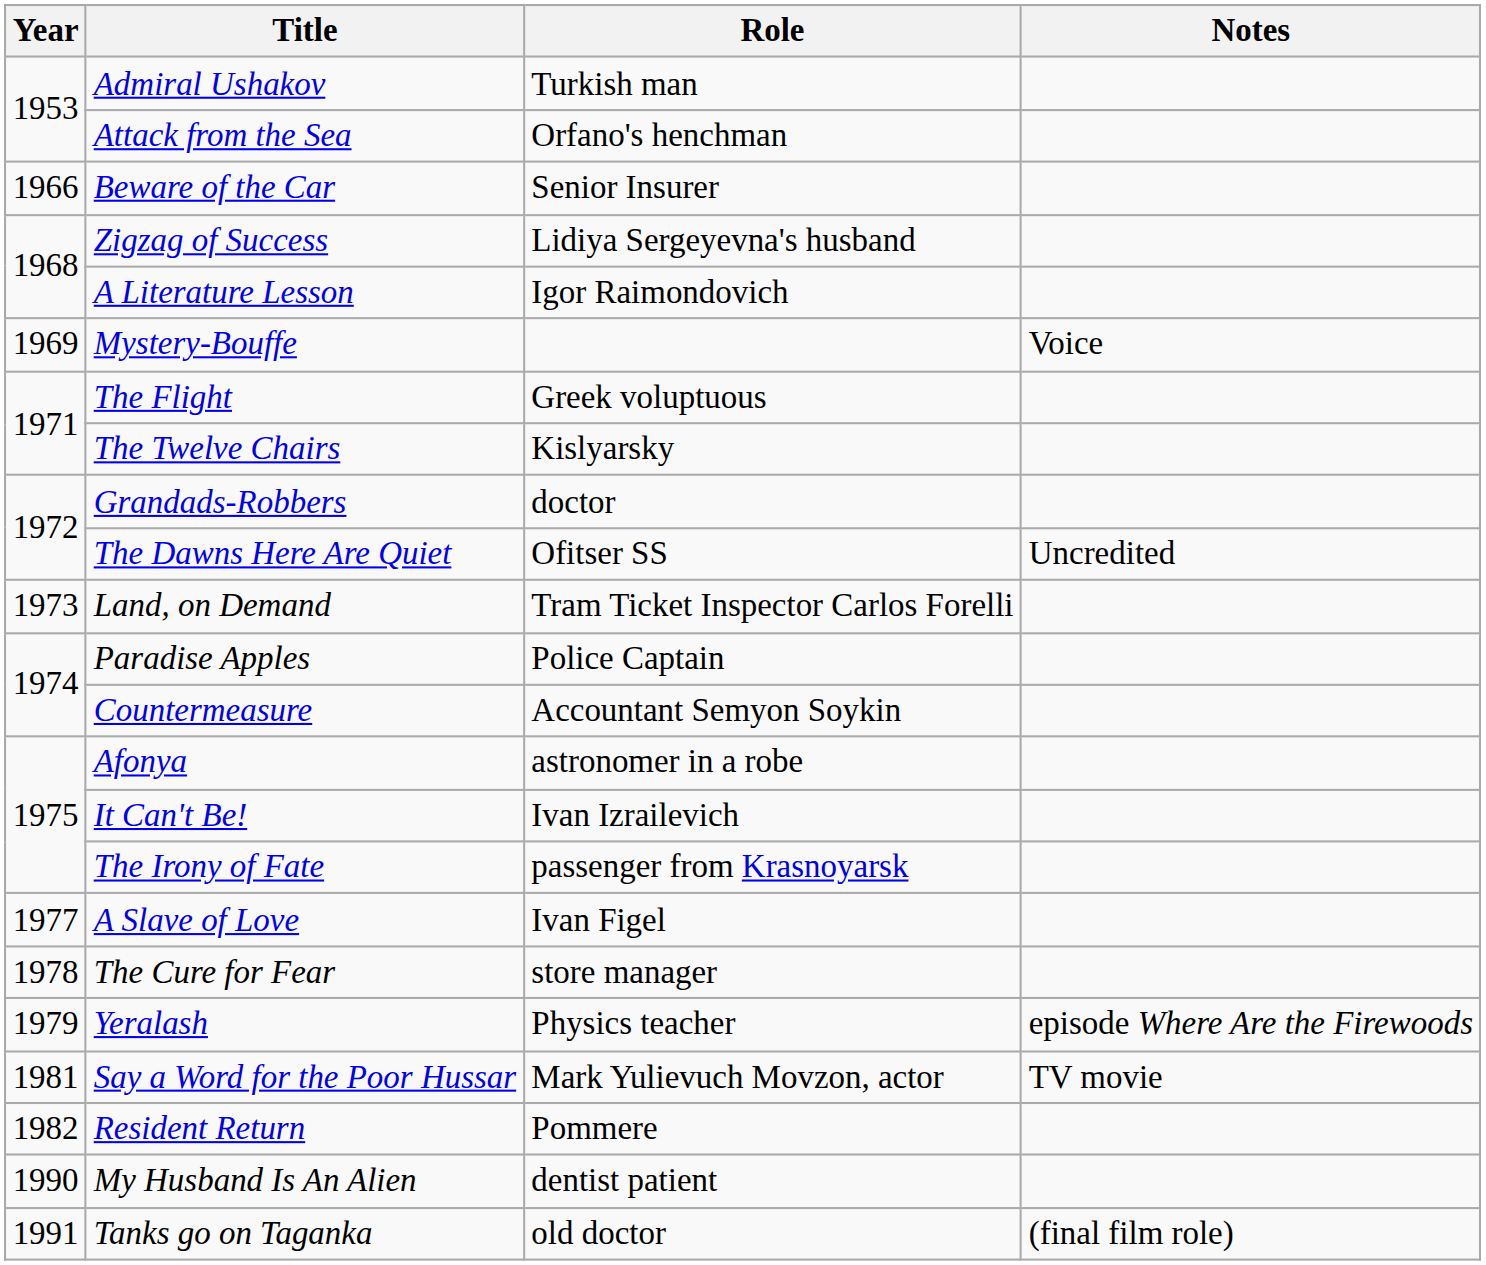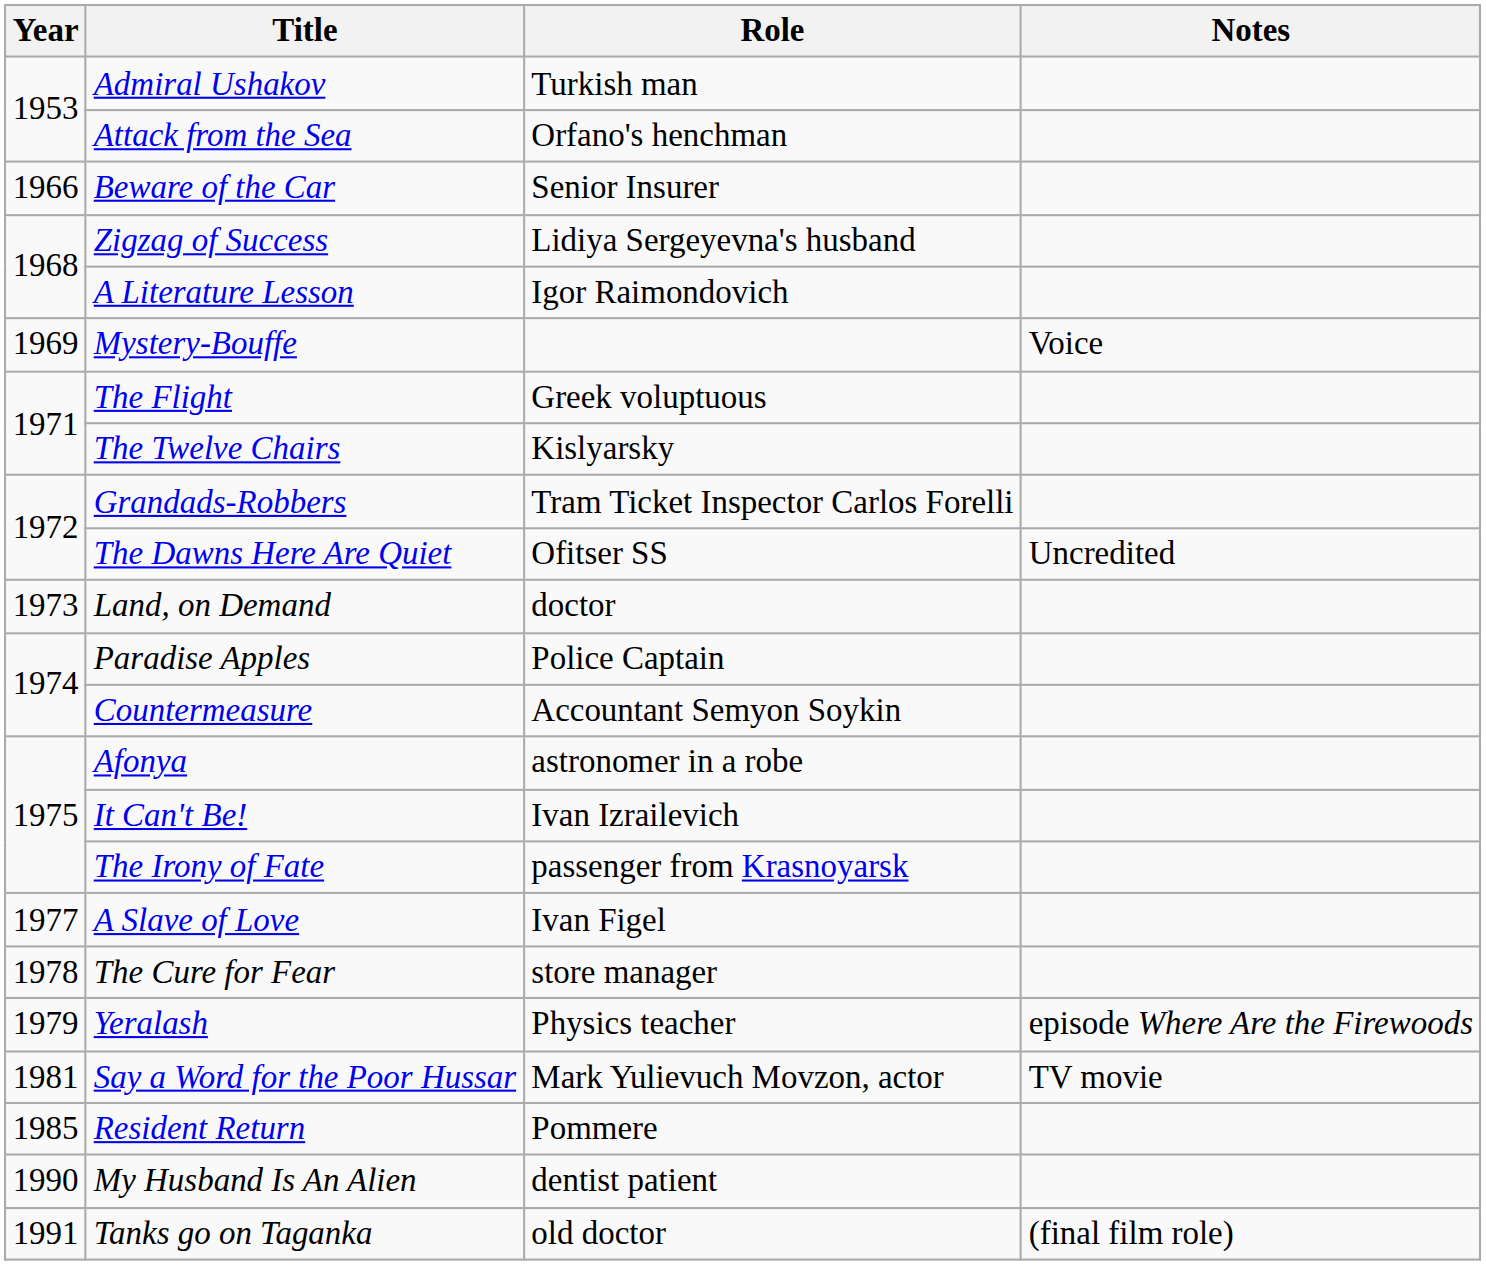 <table class="wikitable sortable">
 <tr>
 <th>Year</th>
 <th>Title</th>
 <th>Role</th>
 <th class="unsortable">Notes</th>
 </tr>
 <tr>
 <td rowspan=2>1953</td>
 <td><em><a href='#'>Admiral Ushakov</a></em></td>
 <td>Turkish man</td>
 <td></td>
 </tr>
 <tr>
 <td><em><a href='#'>Attack from the Sea</a></em></td>
 <td>Orfano's henchman</td>
 <td></td>
 </tr>
 <tr>
 <td>1966</td>
 <td><em><a href='#'>Beware of the Car</a></em></td>
 <td>Senior Insurer</td>
 <td></td>
 </tr>
 <tr>
 <td rowspan=2>1968</td>
 <td><em><a href='#'>Zigzag of Success</a></em></td>
 <td>Lidiya Sergeyevna's husband</td>
 <td></td>
 </tr>
 <tr>
 <td><em><a href='#'>A Literature Lesson</a></em></td>
 <td>Igor Raimondovich</td>
 <td></td>
 </tr>
 <tr>
 <td>1969</td>
 <td><em><a href='#'>Mystery-Bouffe</a></em></td>
 <td></td>
 <td>Voice</td>
 </tr>
 <tr>
 <td rowspan=2>1971</td>
 <td><em><a href='#'>The Flight</a></em></td>
 <td>Greek voluptuous</td>
 <td></td>
 </tr>
 <tr>
 <td><em><a href='#'>The Twelve Chairs</a></em></td>
 <td>Kislyarsky</td>
 <td></td>
 </tr>
 <tr>
 <td rowspan=2>1972</td>
 <td><em><a href='#'>Grandads-Robbers</a></em></td>
-<td>doctor</td>
+<td>Tram Ticket Inspector Carlos Forelli</td>
 <td></td>
 </tr>
 <tr>
 <td><em><a href='#'>The Dawns Here Are Quiet</a></em></td>
 <td>Ofitser SS</td>
 <td>Uncredited</td>
 </tr>
 <tr>
 <td>1973</td>
 <td><em>Land, on Demand</em></td>
-<td>Tram Ticket Inspector Carlos Forelli</td>
+<td>doctor</td>
 <td></td>
 </tr>
 <tr>
 <td rowspan=2>1974</td>
 <td><em>Paradise Apples</em></td>
 <td>Police Captain</td>
 <td></td>
 </tr>
 <tr>
 <td><em><a href='#'>Countermeasure</a></em></td>
 <td>Accountant Semyon Soykin</td>
 <td></td>
 </tr>
 <tr>
 <td rowspan=3>1975</td>
 <td><em><a href='#'>Afonya</a></em></td>
 <td>astronomer in a robe</td>
 <td></td>
 </tr>
 <tr>
 <td><em><a href='#'>It Can't Be!</a></em></td>
 <td>Ivan Izrailevich</td>
 <td></td>
 </tr>
 <tr>
 <td><em><a href='#'>The Irony of Fate</a></em></td>
 <td>passenger from <a href='#'>Krasnoyarsk</a></td>
 <td></td>
 </tr>
 <tr>
 <td>1977</td>
 <td><em><a href='#'>A Slave of Love</a></em></td>
 <td>Ivan Figel</td>
 <td></td>
 </tr>
 <tr>
 <td>1978</td>
 <td><em>The Cure for Fear</em></td>
 <td>store manager</td>
 <td></td>
 </tr>
 <tr>
 <td>1979</td>
 <td><em><a href='#'>Yeralash</a></em></td>
 <td>Physics teacher</td>
 <td>episode <em>Where Are the Firewoods</em></td>
 </tr>
 <tr>
 <td>1981</td>
 <td><em><a href='#'>Say a Word for the Poor Hussar</a></em></td>
 <td>Mark Yulievuch Movzon, actor</td>
 <td>TV movie</td>
 </tr>
 <tr>
-<td>1982</td>
+<td>1985</td>
 <td><em><a href='#'>Resident Return</a></em></td>
 <td>Pommere</td>
 <td></td>
 </tr>
 <tr>
 <td>1990</td>
 <td><em>My Husband Is An Alien</em></td>
 <td>dentist patient</td>
 <td></td>
 </tr>
 <tr>
 <td>1991</td>
 <td><em>Tanks go on Taganka</em></td>
 <td>old doctor</td>
 <td>(final film role)</td>
 </tr>
 </table>
